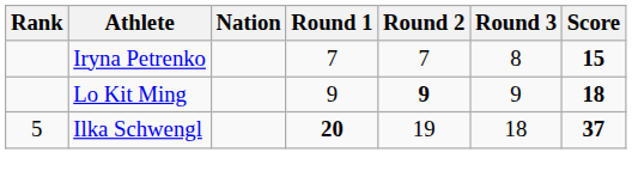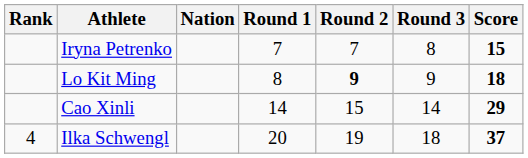 <table class="wikitable sortable" style="text-align:center">
 <tr>
 <th>Rank</th>
 <th>Athlete</th>
 <th>Nation</th>
 <th>Round 1</th>
 <th>Round 2</th>
 <th>Round 3</th>
 <th>Score</th>
 </tr>
 <tr>
 <td></td>
 <td align=left><a href='#'>Iryna Petrenko</a></td>
 <td align=left></td>
 <td>7</td>
 <td>7</td>
 <td>8</td>
 <td><strong>15</strong></td>
 </tr>
 <tr>
 <td></td>
 <td align=left><a href='#'>Lo Kit Ming</a></td>
 <td align=left></td>
-<td>9</td>
+<td>8</td>
 <td><strong>9</strong></td>
 <td>9</td>
 <td><strong>18</strong></td>
 </tr>
 <tr>
-<td>5</td>
+<td></td>
+<td align=left><a href='#'>Cao Xinli</a></td>
+<td align=left></td>
+<td>14</td>
+<td>15</td>
+<td>14</td>
+<td><strong>29</strong></td>
+</tr>
+<tr>
+<td>4</td>
 <td align=left><a href='#'>Ilka Schwengl</a></td>
 <td align=left></td>
-<td><strong>20</strong></td>
+<td>20</td>
 <td>19</td>
 <td>18</td>
 <td><strong>37</strong></td>
 </tr>
 </table>
